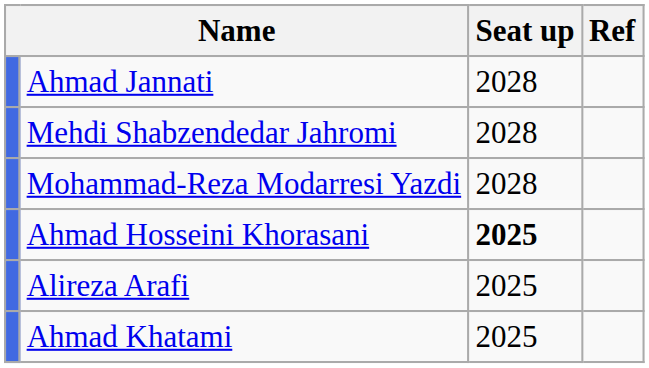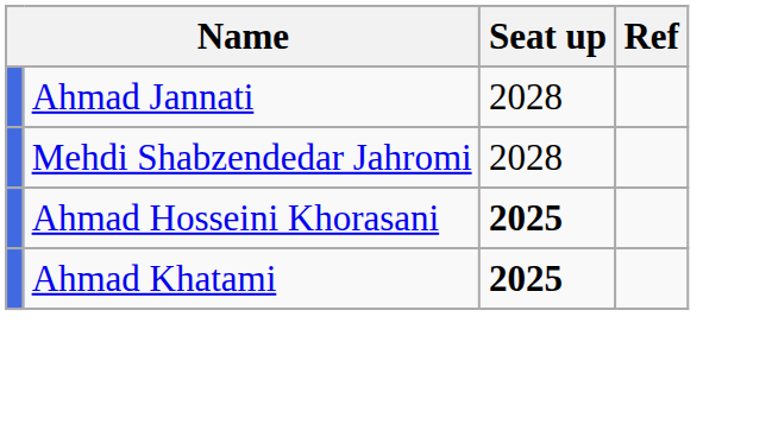 <table class="wikitable" style="font-size:95%">
 <tr>
 <th colspan="2">Name</th>
 <th>Seat up</th>
 <th>Ref</th>
 </tr>
 <tr>
 <td style="background:#4169E1"></td>
 <td><a href='#'>Ahmad Jannati</a> </td>
 <td>2028</td>
 <td></td>
 </tr>
 <tr>
 <td style="background:#4169E1"></td>
 <td><a href='#'>Mehdi Shabzendedar Jahromi</a></td>
 <td>2028</td>
 <td></td>
 </tr>
 <tr>
 <td style="background:#4169E1"></td>
-<td><a href='#'>Mohammad-Reza Modarresi Yazdi</a></td>
-<td>2028</td>
-<td></td>
-</tr>
-<tr>
-<td style="background:#4169E1"></td>
 <td><a href='#'>Ahmad Hosseini Khorasani</a></td>
 <td><strong>2025</strong></td>
 <td></td>
 </tr>
 <tr>
 <td style="background:#4169E1"></td>
-<td><a href='#'>Alireza Arafi</a></td>
-<td>2025</td>
-<td></td>
-</tr>
-<tr>
-<td style="background:#4169E1"></td>
 <td><a href='#'>Ahmad Khatami</a></td>
-<td>2025</td>
+<td><strong>2025</strong></td>
 <td></td>
 </tr>
 </table>
